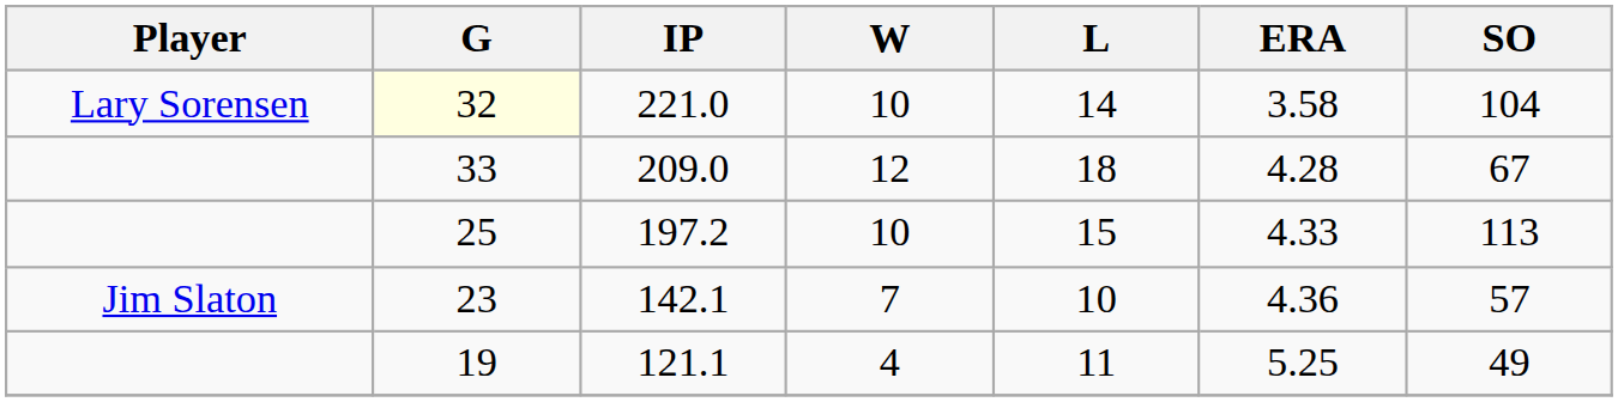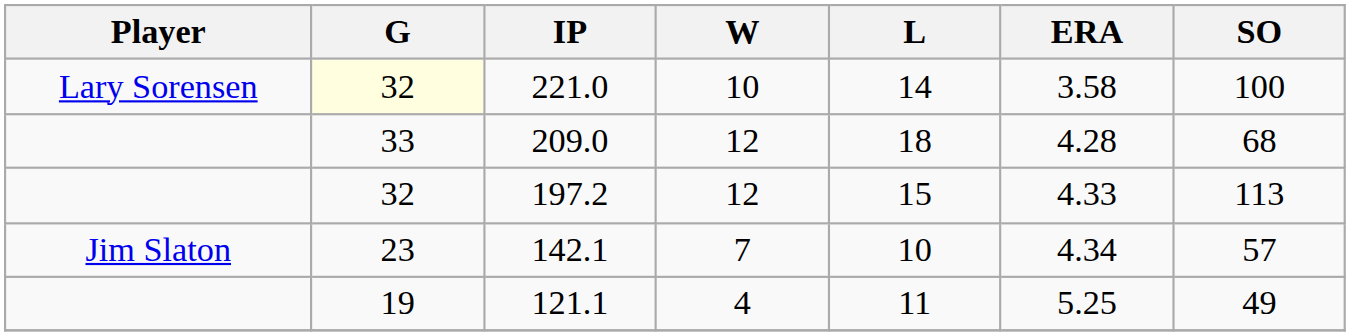 <table class="wikitable sortable">
 <tr>
 <th bgcolor="#DDDDFF" width="16%">Player</th>
 <th bgcolor="#DDDDFF" width="9%">G</th>
 <th bgcolor="#DDDDFF" width="9%">IP</th>
 <th bgcolor="#DDDDFF" width="9%">W</th>
 <th bgcolor="#DDDDFF" width="9%">L</th>
 <th bgcolor="#DDDDFF" width="9%">ERA</th>
 <th bgcolor="#DDDDFF" width="9%">SO</th>
 </tr>
 <tr align="center">
 <td><a href='#'>Lary Sorensen</a></td>
 <td style="background: lightyellow;">32</td>
 <td>221.0</td>
 <td>10</td>
 <td>14</td>
 <td>3.58</td>
-<td>104</td>
+<td>100</td>
 </tr>
 <tr align=center>
 <td></td>
 <td>33</td>
 <td>209.0</td>
 <td>12</td>
 <td>18</td>
 <td>4.28</td>
-<td>67</td>
+<td>68</td>
 </tr>
 <tr align="center">
 <td></td>
-<td>25</td>
+<td>32</td>
 <td>197.2</td>
-<td>10</td>
+<td>12</td>
 <td>15</td>
 <td>4.33</td>
 <td>113</td>
 </tr>
 <tr align="center">
 <td><a href='#'>Jim Slaton</a></td>
 <td>23</td>
 <td>142.1</td>
 <td>7</td>
 <td>10</td>
-<td>4.36</td>
+<td>4.34</td>
 <td>57</td>
 </tr>
 <tr align=center>
 <td></td>
 <td>19</td>
 <td>121.1</td>
 <td>4</td>
 <td>11</td>
 <td>5.25</td>
 <td>49</td>
 </tr>
 <tr align="center">
 </tr>
 </table>
